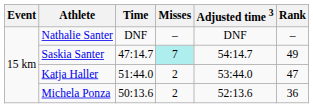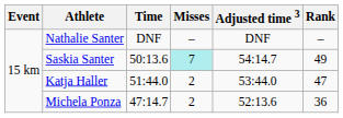 <table class="wikitable" style="font-size:90%">
 <tr>
 <th>Event</th>
 <th>Athlete</th>
 <th>Time</th>
 <th>Misses</th>
 <th>Adjusted time <sup>3</sup></th>
 <th>Rank</th>
 </tr>
 <tr>
 <td rowspan="4">15 km</td>
 <td><a href='#'>Nathalie Santer</a></td>
 <td align="center">DNF</td>
 <td align="center">–</td>
 <td align="center">DNF</td>
 <td align="center">–</td>
 </tr>
 <tr>
 <td><a href='#'>Saskia Santer</a></td>
-<td align="center">47:14.7</td>
+<td align="center">50:13.6</td>
 <td align="center" style="background: paleturquoise;">7</td>
 <td align="center">54:14.7</td>
 <td align="center">49</td>
 </tr>
 <tr>
 <td><a href='#'>Katja Haller</a></td>
 <td align="center">51:44.0</td>
 <td align="center">2</td>
 <td align="center">53:44.0</td>
 <td align="center">47</td>
 </tr>
 <tr>
 <td><a href='#'>Michela Ponza</a></td>
-<td align="center">50:13.6</td>
+<td align="center">47:14.7</td>
 <td align="center">2</td>
 <td align="center">52:13.6</td>
 <td align="center">36</td>
 </tr>
 </table>
